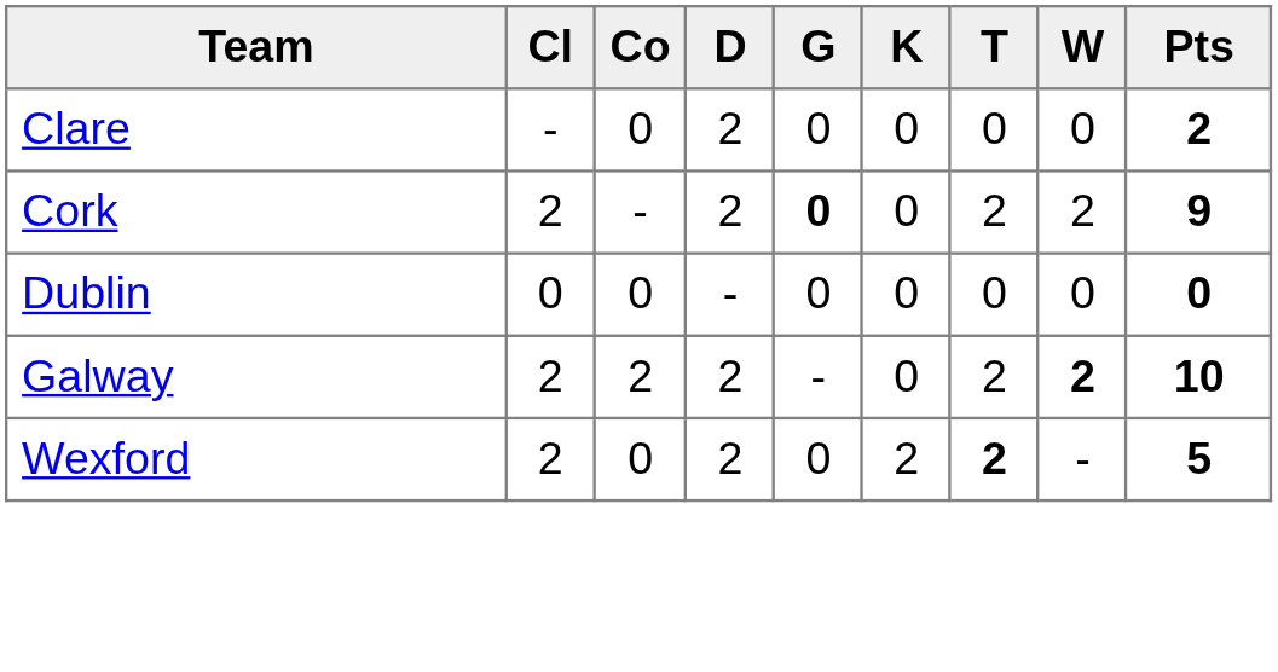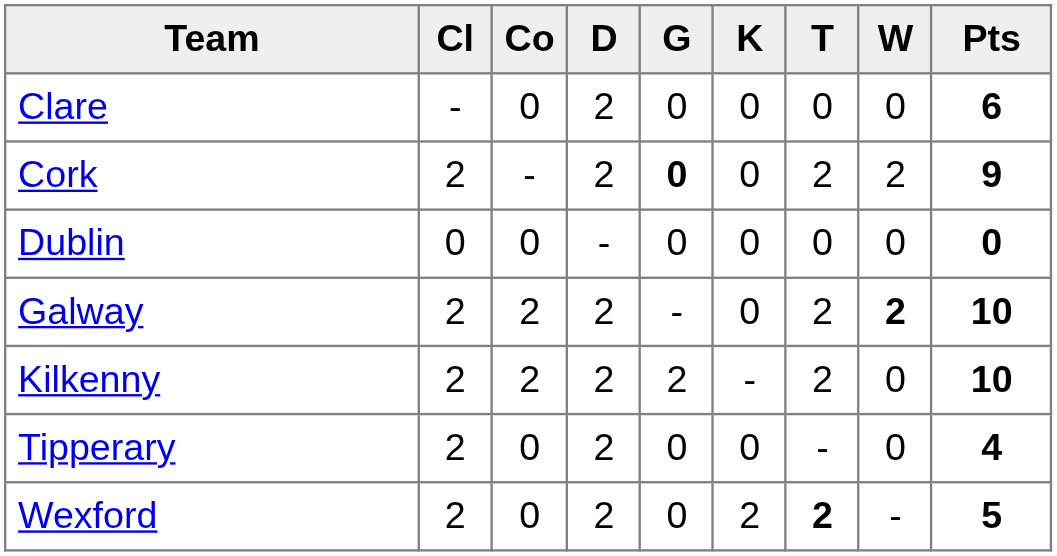 <table style=border-collapse:collapse border=1 cellspacing=0 cellpadding=5>
 <tr align=center bgcolor=#efefef>
 <th width=165>Team</th>
 <th width=20>Cl</th>
 <th width=20>Co</th>
 <th width=20>D</th>
 <th width=20>G</th>
 <th width=20>K</th>
 <th width=20>T</th>
 <th width=20>W</th>
 <th width=40>Pts</th>
 </tr>
 <tr align=center style="background:#FFFFFF;">
 <td style="text-align:left;"><a href='#'>Clare</a></td>
 <td>-</td>
 <td>0</td>
 <td>2</td>
 <td>0</td>
 <td>0</td>
 <td>0</td>
 <td>0</td>
-<td><strong>2</strong></td>
+<td><strong>6</strong></td>
 </tr>
 <tr align=center style="background:#FFFFFF;">
 <td style="text-align:left;"><a href='#'>Cork</a></td>
 <td>2</td>
 <td>-</td>
 <td>2</td>
 <td><strong>0</strong></td>
 <td>0</td>
 <td>2</td>
 <td>2</td>
 <td><strong>9</strong></td>
 </tr>
 <tr align=center style="background:#FFFFFF;">
 <td style="text-align:left;"><a href='#'>Dublin</a></td>
 <td>0</td>
 <td>0</td>
 <td>-</td>
 <td>0</td>
 <td>0</td>
 <td>0</td>
 <td>0</td>
 <td><strong>0</strong></td>
 </tr>
 <tr align=center style="background:#FFFFFF;">
 <td style="text-align:left;"><a href='#'>Galway</a></td>
 <td>2</td>
 <td>2</td>
 <td>2</td>
 <td>-</td>
 <td>0</td>
 <td>2</td>
 <td><strong>2</strong></td>
 <td><strong>10</strong></td>
 </tr>
 <tr align=center style="background:#FFFFFF;">
+<td style="text-align:left;"><a href='#'>Kilkenny</a></td>
+<td>2</td>
+<td>2</td>
+<td>2</td>
+<td>2</td>
+<td>-</td>
+<td>2</td>
+<td>0</td>
+<td><strong>10</strong></td>
+</tr>
+<tr align=center style="background:#FFFFFF;">
+<td style="text-align:left;"><a href='#'>Tipperary</a></td>
+<td>2</td>
+<td>0</td>
+<td>2</td>
+<td>0</td>
+<td>0</td>
+<td>-</td>
+<td>0</td>
+<td><strong>4</strong></td>
+</tr>
+<tr align=center style="background:#FFFFFF;">
 <td style="text-align:left;"><a href='#'>Wexford</a></td>
 <td>2</td>
 <td>0</td>
 <td>2</td>
 <td>0</td>
 <td>2</td>
 <td><strong>2</strong></td>
 <td>-</td>
 <td><strong>5</strong></td>
 </tr>
 </table>
